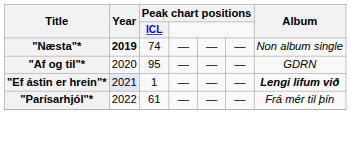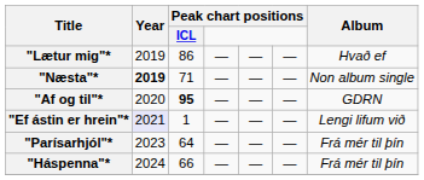 <table class="wikitable plainrowheaders" style="text-align:center">
 <tr>
 <th scope="col" rowspan="2">Title</th>
 <th scope="col" rowspan="2">Year</th>
 <th scope="col" colspan="4">Peak chart positions</th>
 <th scope="col" rowspan="2">Album</th>
 </tr>
 <tr>
 <th scope="col" style="width:2.5em;font-size:90%"><a href='#'>ICL</a></th>
 </tr>
 <tr>
+<th scope="row">"Lætur mig"*</th>
+<td rowspan="1">2019</td>
+<td>86</td>
+<td>—</td>
+<td>—</td>
+<td>—</td>
+<td rowspan="1"><em>Hvað ef</em></td>
+</tr>
+<tr>
 <th scope="row">"Næsta"*</th>
 <td rowspan="1"><strong>2019</strong></td>
-<td>74</td>
+<td>71</td>
 <td>—</td>
 <td>—</td>
 <td>—</td>
 <td rowspan="1"><em>Non album single</em></td>
 </tr>
 <tr>
 <th scope="row">"Af og til"*</th>
 <td rowspan="1">2020</td>
-<td>95</td>
+<td><strong>95</strong></td>
 <td>—</td>
 <td>—</td>
 <td>—</td>
 <td rowspan="1"><em>GDRN</em></td>
 </tr>
 <tr>
 <th scope="row">"Ef ástin er hrein"*</th>
 <td rowspan="1" style="background: lavender;">2021</td>
 <td>1</td>
 <td>—</td>
 <td>—</td>
 <td>—</td>
-<td rowspan="1"><strong><em>Lengi lifum við</em></strong></td>
+<td rowspan="1"><em>Lengi lifum við</em></td>
 </tr>
 <tr>
 <th scope="row">"Parísarhjól"*</th>
-<td rowspan="1">2022</td>
-<td>61</td>
+<td rowspan="1">2023</td>
+<td>64</td>
+<td>—</td>
+<td>—</td>
+<td>—</td>
+<td rowspan="1"><em>Frá mér til þín</em></td>
+</tr>
+<tr>
+<th scope="row">"Háspenna"*</th>
+<td rowspan="1">2024</td>
+<td>66</td>
 <td>—</td>
 <td>—</td>
 <td>—</td>
 <td rowspan="1"><em>Frá mér til þín</em></td>
 </tr>
 <tr>
 </tr>
 </table>
